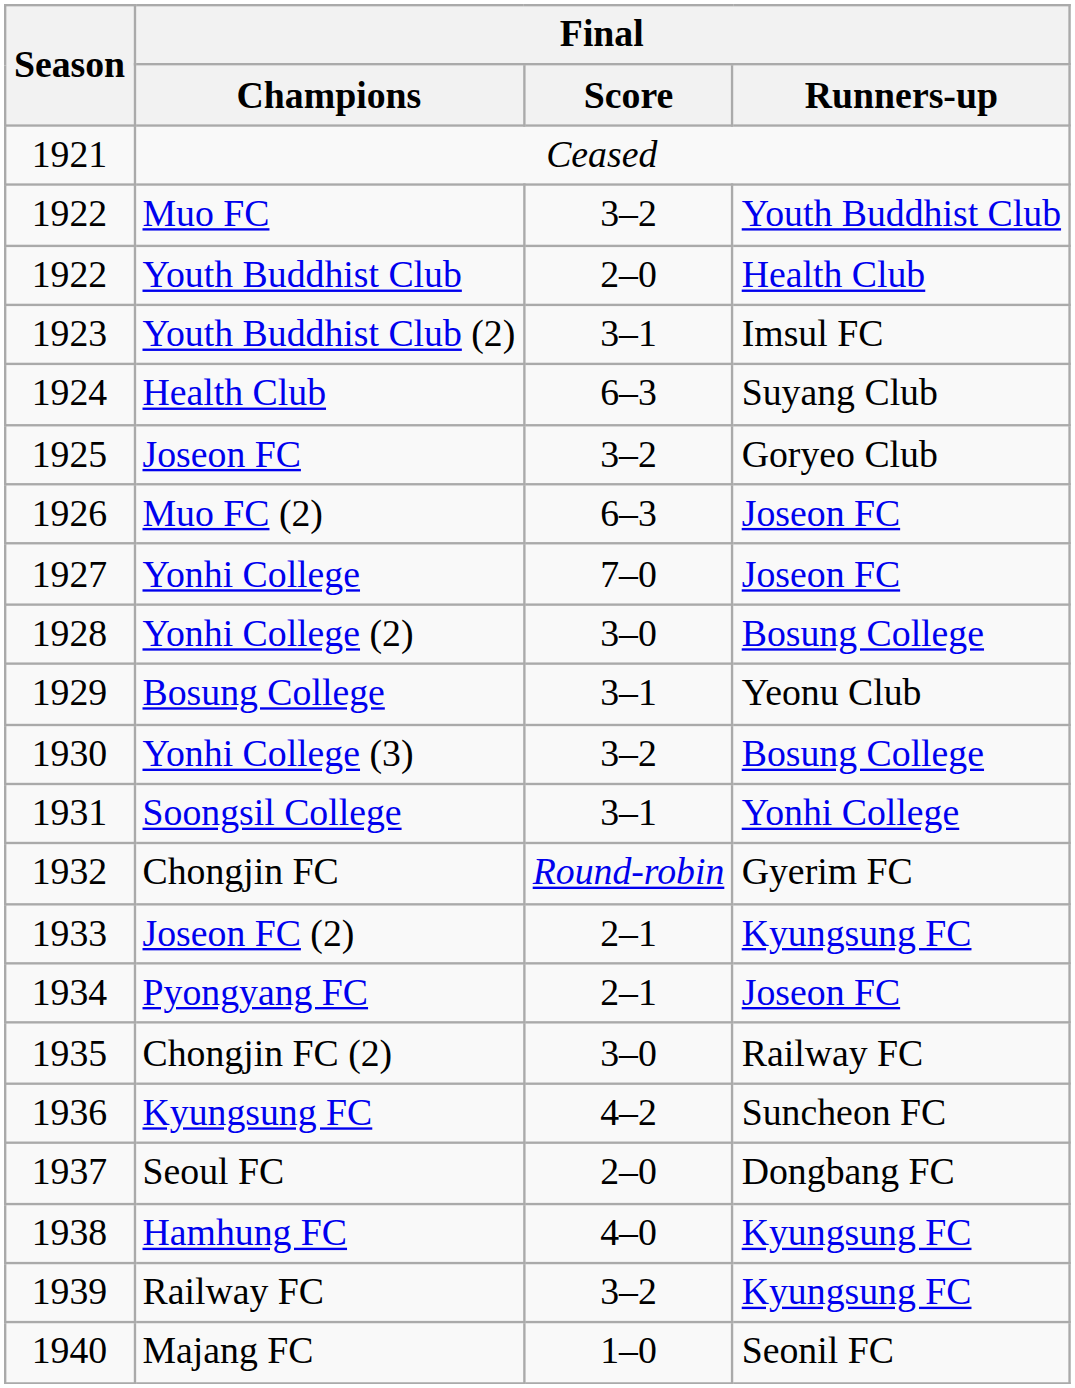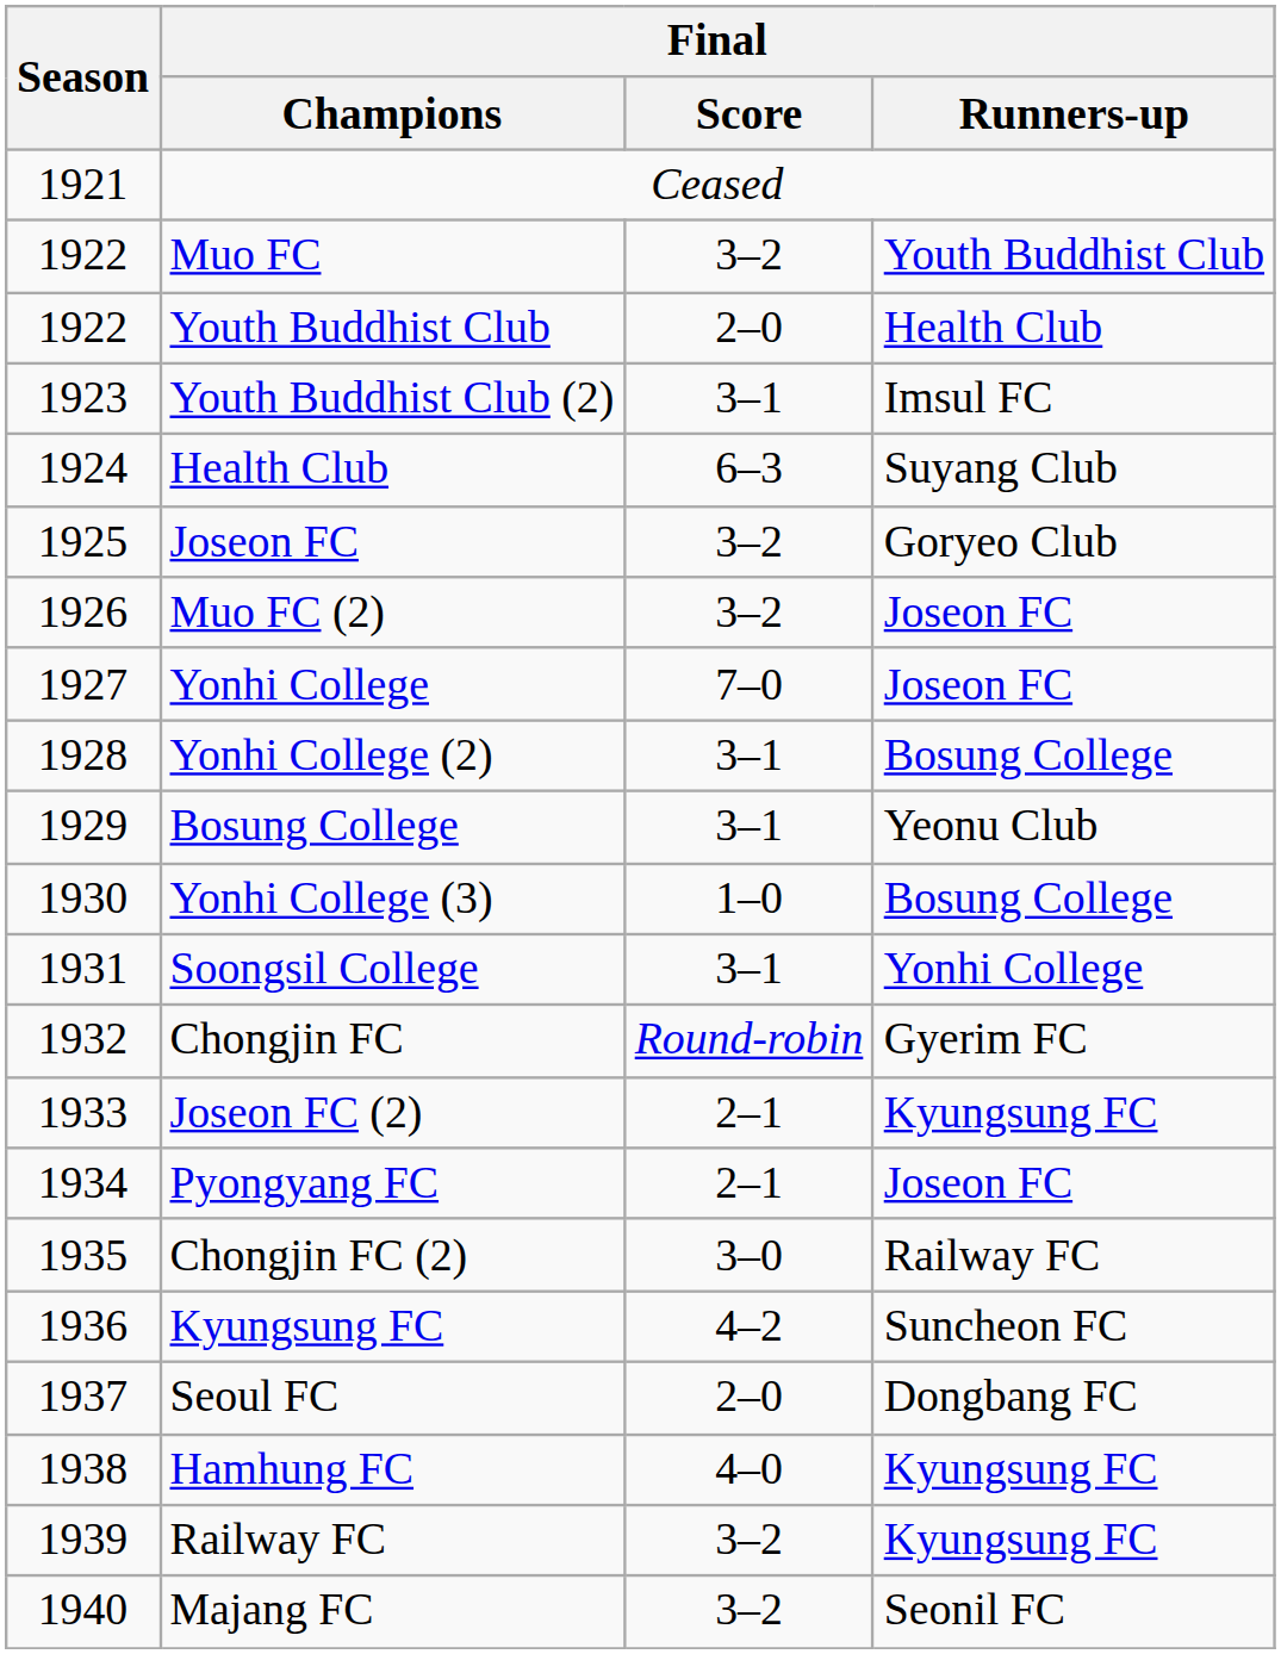 <table class="wikitable">
 <tr>
 <th rowspan="2">Season</th>
 <th colspan="3">Final</th>
 </tr>
 <tr>
 <th>Champions</th>
 <th>Score</th>
 <th>Runners-up</th>
 </tr>
 <tr>
 <td align="center">1921</td>
 <td align="center" colspan="3"><em>Ceased</em></td>
 </tr>
 <tr>
 <td align="center">1922</td>
 <td><a href='#'>Muo FC</a></td>
 <td align="center">3–2 </td>
 <td><a href='#'>Youth Buddhist Club</a></td>
 </tr>
 <tr>
 <td align="center">1922</td>
 <td><a href='#'>Youth Buddhist Club</a></td>
 <td align="center">2–0</td>
 <td><a href='#'>Health Club</a></td>
 </tr>
 <tr>
 <td align="center">1923</td>
 <td><a href='#'>Youth Buddhist Club</a> (2)</td>
 <td align="center">3–1</td>
 <td>Imsul FC</td>
 </tr>
 <tr>
 <td align="center">1924</td>
 <td><a href='#'>Health Club</a></td>
 <td align="center">6–3</td>
 <td>Suyang Club</td>
 </tr>
 <tr>
 <td align="center">1925</td>
 <td><a href='#'>Joseon FC</a></td>
 <td align="center">3–2</td>
 <td>Goryeo Club</td>
 </tr>
 <tr>
 <td align="center">1926</td>
 <td><a href='#'>Muo FC</a> (2)</td>
-<td align="center">6–3</td>
+<td align="center">3–2</td>
 <td><a href='#'>Joseon FC</a></td>
 </tr>
 <tr>
 <td align="center">1927</td>
 <td><a href='#'>Yonhi College</a></td>
 <td align="center">7–0</td>
 <td><a href='#'>Joseon FC</a></td>
 </tr>
 <tr>
 <td align="center">1928</td>
 <td><a href='#'>Yonhi College</a> (2)</td>
-<td align="center">3–0</td>
+<td align="center">3–1</td>
 <td><a href='#'>Bosung College</a></td>
 </tr>
 <tr>
 <td align="center">1929</td>
 <td><a href='#'>Bosung College</a></td>
 <td align="center">3–1</td>
 <td>Yeonu Club</td>
 </tr>
 <tr>
 <td align="center">1930</td>
 <td><a href='#'>Yonhi College</a> (3)</td>
-<td align="center">3–2 </td>
+<td align="center">1–0</td>
 <td><a href='#'>Bosung College</a></td>
 </tr>
 <tr>
 <td align="center">1931</td>
 <td><a href='#'>Soongsil College</a></td>
 <td align="center">3–1</td>
 <td><a href='#'>Yonhi College</a></td>
 </tr>
 <tr>
 <td align="center">1932</td>
 <td>Chongjin FC</td>
 <td align="center"><em><a href='#'>Round-robin</a></em></td>
 <td>Gyerim FC</td>
 </tr>
 <tr>
 <td align="center">1933</td>
 <td><a href='#'>Joseon FC</a> (2)</td>
 <td align="center">2–1</td>
 <td><a href='#'>Kyungsung FC</a></td>
 </tr>
 <tr>
 <td align="center">1934</td>
 <td><a href='#'>Pyongyang FC</a></td>
 <td align="center">2–1</td>
 <td><a href='#'>Joseon FC</a></td>
 </tr>
 <tr>
 <td align="center">1935</td>
 <td>Chongjin FC (2)</td>
 <td align="center">3–0</td>
 <td>Railway FC</td>
 </tr>
 <tr>
 <td align="center">1936</td>
 <td><a href='#'>Kyungsung FC</a></td>
 <td align="center">4–2</td>
 <td>Suncheon FC</td>
 </tr>
 <tr>
 <td align="center">1937</td>
 <td>Seoul FC</td>
 <td align="center">2–0</td>
 <td>Dongbang FC</td>
 </tr>
 <tr>
 <td align="center">1938</td>
 <td><a href='#'>Hamhung FC</a></td>
 <td align="center">4–0</td>
 <td><a href='#'>Kyungsung FC</a></td>
 </tr>
 <tr>
 <td align="center">1939</td>
 <td>Railway FC</td>
 <td align="center">3–2 </td>
 <td><a href='#'>Kyungsung FC</a></td>
 </tr>
 <tr>
 <td align="center">1940</td>
 <td>Majang FC</td>
-<td align="center">1–0</td>
+<td align="center">3–2 </td>
 <td>Seonil FC</td>
 </tr>
 </table>
